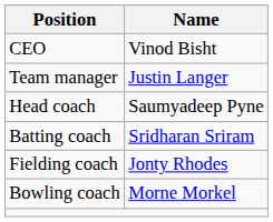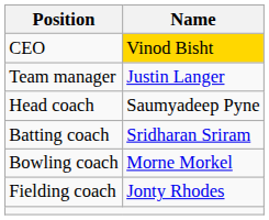 <table class="wikitable">
 <tr>
 <th>Position</th>
 <th>Name</th>
 </tr>
 <tr>
 <td>CEO</td>
-<td>Vinod Bisht</td>
+<td style="background: gold;">Vinod Bisht</td>
 </tr>
 <tr>
 <td>Team manager</td>
 <td><a href='#'>Justin Langer</a></td>
 </tr>
 <tr>
 <td>Head coach</td>
 <td>Saumyadeep Pyne</td>
 </tr>
 <tr>
 <td>Batting coach</td>
 <td><a href='#'>Sridharan Sriram</a></td>
 </tr>
 <tr>
+<td>Bowling coach</td>
+<td><a href='#'>Morne Morkel</a></td>
+</tr>
+<tr>
 <td>Fielding coach</td>
 <td><a href='#'>Jonty Rhodes</a></td>
-</tr>
-<tr>
-<td>Bowling coach</td>
-<td><a href='#'>Morne Morkel</a></td>
 </tr>
 <tr>
 <td colspan="2"><small></small></td>
 </tr>
 </table>
